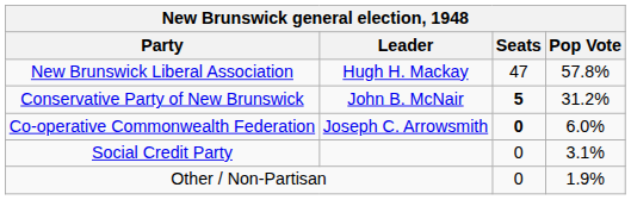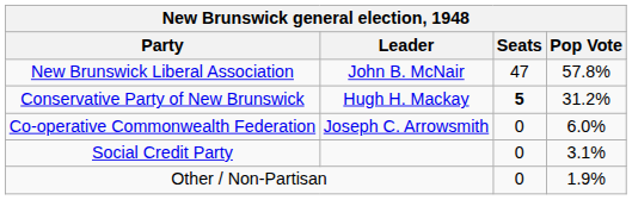 <table class="wikitable" style="text-align:center">
 <tr>
 <th colspan=4>New Brunswick general election, 1948</th>
 </tr>
 <tr>
 <th>Party</th>
 <th>Leader</th>
 <th>Seats</th>
 <th>Pop Vote</th>
 </tr>
 <tr>
 <td><a href='#'>New Brunswick Liberal Association</a></td>
-<td><a href='#'>Hugh H. Mackay</a></td>
+<td><a href='#'>John B. McNair</a></td>
 <td>47</td>
 <td>57.8%</td>
 </tr>
 <tr>
 <td><a href='#'>Conservative Party of New Brunswick</a></td>
-<td><a href='#'>John B. McNair</a></td>
+<td><a href='#'>Hugh H. Mackay</a></td>
 <td><strong>5</strong></td>
 <td>31.2%</td>
 </tr>
 <tr>
 <td><a href='#'>Co-operative Commonwealth Federation</a></td>
 <td><a href='#'>Joseph C. Arrowsmith</a></td>
-<td><strong>0</strong></td>
+<td>0</td>
 <td>6.0%</td>
 </tr>
 <tr>
 <td><a href='#'>Social Credit Party</a></td>
 <td></td>
 <td>0</td>
 <td>3.1%</td>
 </tr>
 <tr>
 <td colspan=2>Other / Non-Partisan</td>
 <td>0</td>
 <td>1.9%</td>
 </tr>
 </table>
